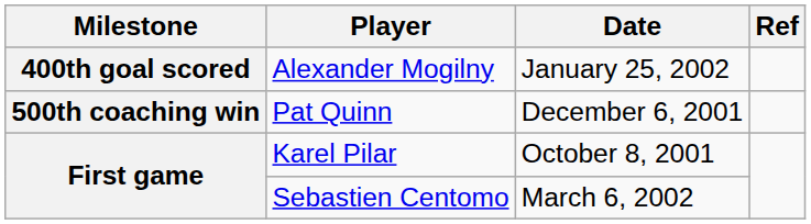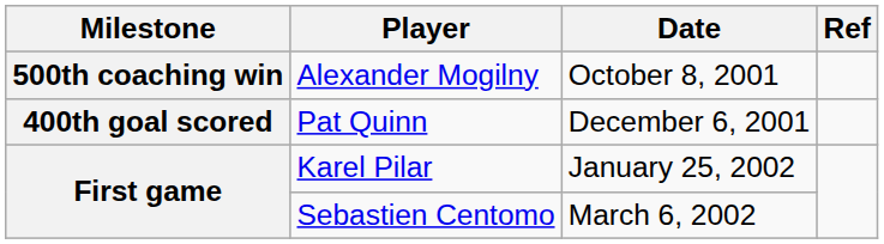 <table class="wikitable">
 <tr>
 <th scope="col">Milestone</th>
 <th scope="col">Player</th>
 <th scope="col">Date</th>
 <th scope="col">Ref</th>
 </tr>
 <tr>
-<th>400th goal scored</th>
+<th>500th coaching win</th>
 <td><a href='#'>Alexander Mogilny</a></td>
-<td>January 25, 2002</td>
+<td>October 8, 2001</td>
 <td></td>
 </tr>
 <tr>
-<th>500th coaching win</th>
+<th>400th goal scored</th>
 <td><a href='#'>Pat Quinn</a></td>
 <td>December 6, 2001</td>
 <td></td>
 </tr>
 <tr>
 <th rowspan=2>First game</th>
 <td><a href='#'>Karel Pilar</a></td>
-<td>October 8, 2001</td>
+<td>January 25, 2002</td>
 <td rowspan=2></td>
 </tr>
 <tr>
 <td><a href='#'>Sebastien Centomo</a></td>
 <td>March 6, 2002</td>
 </tr>
 </table>
